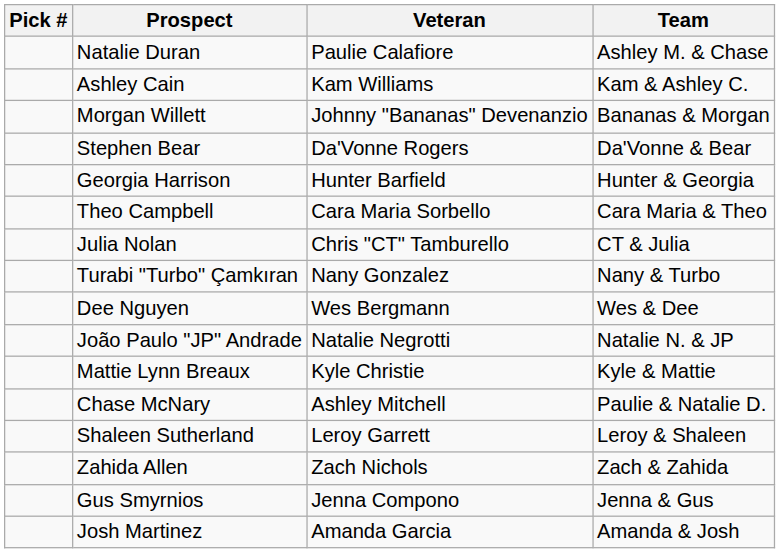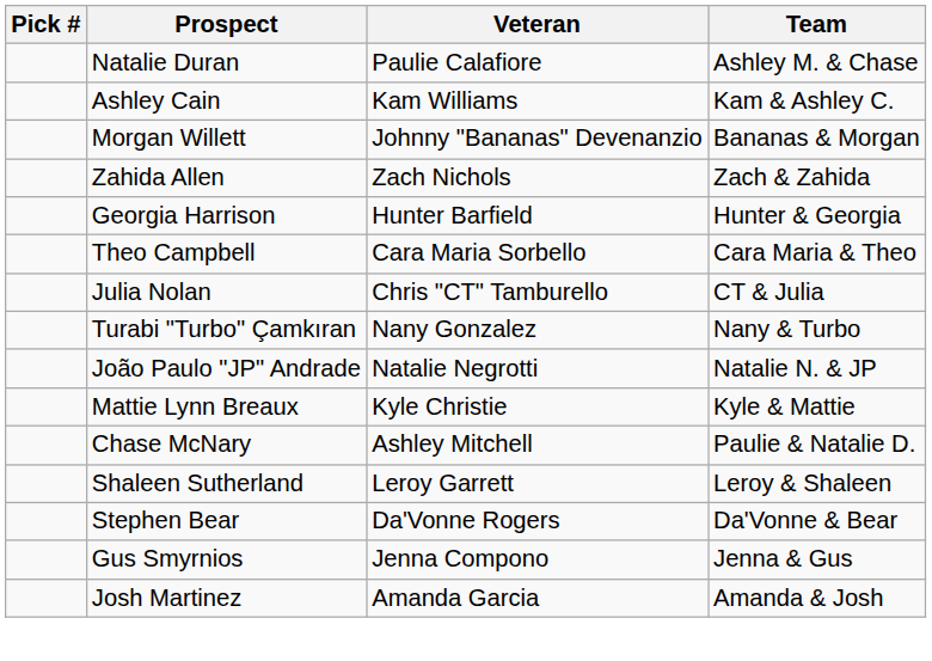 <table class="wikitable sortable" style="white-space:nowrap;">
 <tr>
 <th>Pick #</th>
 <th>Prospect</th>
 <th>Veteran</th>
 <th>Team</th>
 </tr>
 <tr>
 <td></td>
 <td>Natalie Duran</td>
 <td>Paulie Calafiore</td>
 <td>Ashley M. & Chase</td>
 </tr>
 <tr>
 <td></td>
 <td>Ashley Cain</td>
 <td>Kam Williams</td>
 <td>Kam & Ashley C.</td>
 </tr>
 <tr>
 <td></td>
 <td>Morgan Willett</td>
 <td>Johnny "Bananas" Devenanzio</td>
 <td>Bananas & Morgan</td>
 </tr>
 <tr>
 <td></td>
-<td>Stephen Bear</td>
-<td>Da'Vonne Rogers</td>
-<td>Da'Vonne & Bear</td>
+<td>Zahida Allen</td>
+<td>Zach Nichols</td>
+<td>Zach & Zahida</td>
 </tr>
 <tr>
 <td></td>
 <td>Georgia Harrison</td>
 <td>Hunter Barfield</td>
 <td>Hunter & Georgia</td>
 </tr>
 <tr>
 <td></td>
 <td>Theo Campbell</td>
 <td>Cara Maria Sorbello</td>
 <td>Cara Maria & Theo</td>
 </tr>
 <tr>
 <td></td>
 <td>Julia Nolan</td>
 <td>Chris "CT" Tamburello</td>
 <td>CT & Julia</td>
 </tr>
 <tr>
 <td></td>
 <td>Turabi "Turbo" Çamkıran</td>
 <td>Nany Gonzalez</td>
 <td>Nany & Turbo</td>
 </tr>
 <tr>
 <td></td>
-<td>Dee Nguyen</td>
-<td>Wes Bergmann</td>
-<td>Wes & Dee</td>
-</tr>
-<tr>
-<td></td>
 <td>João Paulo "JP" Andrade</td>
 <td>Natalie Negrotti</td>
 <td>Natalie N. & JP</td>
 </tr>
 <tr>
 <td></td>
 <td>Mattie Lynn Breaux</td>
 <td>Kyle Christie</td>
 <td>Kyle & Mattie</td>
 </tr>
 <tr>
 <td></td>
 <td>Chase McNary</td>
 <td>Ashley Mitchell</td>
 <td>Paulie & Natalie D.</td>
 </tr>
 <tr>
 <td></td>
 <td>Shaleen Sutherland</td>
 <td>Leroy Garrett</td>
 <td>Leroy & Shaleen</td>
 </tr>
 <tr>
 <td></td>
-<td>Zahida Allen</td>
-<td>Zach Nichols</td>
-<td>Zach & Zahida</td>
+<td>Stephen Bear</td>
+<td>Da'Vonne Rogers</td>
+<td>Da'Vonne & Bear</td>
 </tr>
 <tr>
 <td></td>
 <td>Gus Smyrnios</td>
 <td>Jenna Compono</td>
 <td>Jenna & Gus</td>
 </tr>
 <tr>
 <td></td>
 <td>Josh Martinez</td>
 <td>Amanda Garcia</td>
 <td>Amanda & Josh</td>
 </tr>
 </table>
